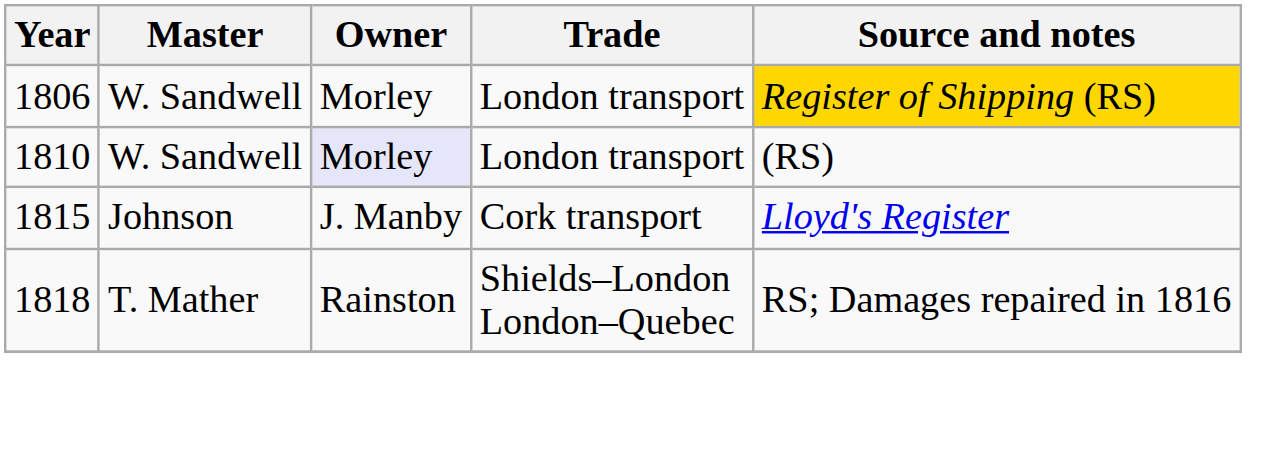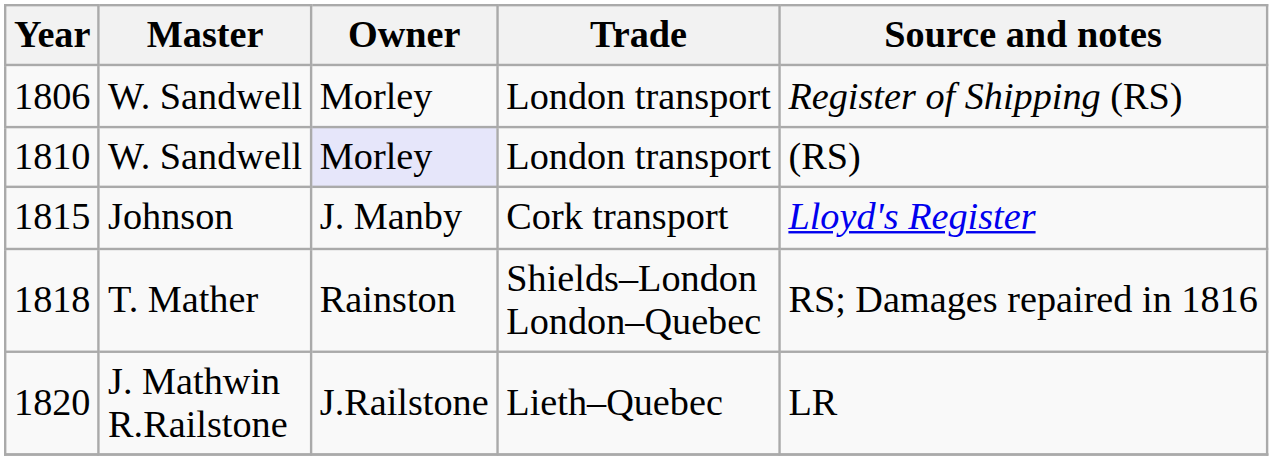 <table class="sortable wikitable">
 <tr>
 <th>Year</th>
 <th>Master</th>
 <th>Owner</th>
 <th>Trade</th>
 <th>Source and notes</th>
 </tr>
 <tr>
 <td>1806</td>
 <td>W. Sandwell</td>
 <td>Morley</td>
 <td>London transport</td>
-<td style="background: gold;"><em>Register of Shipping</em> (RS)</td>
+<td><em>Register of Shipping</em> (RS)</td>
 </tr>
 <tr>
 <td>1810</td>
 <td>W. Sandwell</td>
 <td style="background: lavender;">Morley</td>
 <td>London transport</td>
 <td>(RS)</td>
 </tr>
 <tr>
 <td>1815</td>
 <td>Johnson</td>
 <td>J. Manby</td>
 <td>Cork transport</td>
 <td><em><a href='#'>Lloyd's Register</a></em></td>
 </tr>
 <tr>
 <td>1818</td>
 <td>T. Mather</td>
 <td>Rainston</td>
 <td>Shields–London<br>London–Quebec</td>
 <td>RS; Damages repaired in 1816</td>
 </tr>
 <tr>
+<td>1820</td>
+<td>J. Mathwin<br>R.Railstone</td>
+<td>J.Railstone</td>
+<td>Lieth–Quebec</td>
+<td>LR</td>
+</tr>
+<tr>
 </tr>
 </table>
